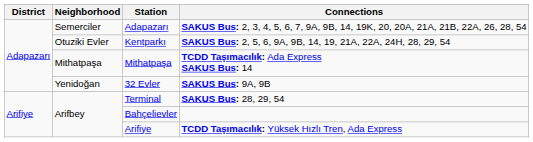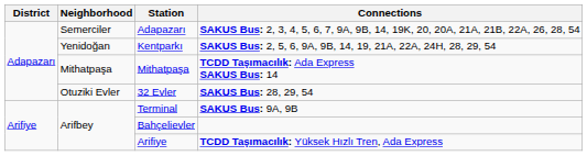 <table class="wikitable">
 <tr>
 <th>District</th>
 <th>Neighborhood</th>
 <th>Station</th>
 <th>Connections</th>
 </tr>
 <tr>
 <td rowspan=4><a href='#'>Adapazarı</a></td>
 <td>Semerciler</td>
 <td><a href='#'>Adapazarı</a></td>
 <td><strong><a href='#'>SAKUS Bus</a>:</strong> 2, 3, 4, 5, 6, 7, 9A, 9B, 14, 19K, 20, 20A, 21A, 21B, 22A, 26, 28, 54<br></td>
 </tr>
 <tr>
-<td>Otuziki Evler</td>
+<td>Yenidoğan</td>
 <td><a href='#'>Kentparkı</a></td>
 <td><strong><a href='#'>SAKUS Bus</a>:</strong> 2, 5, 6, 9A, 9B, 14, 19, 21A, 22A, 24H, 28, 29, 54<br></td>
 </tr>
 <tr>
 <td>Mithatpaşa</td>
 <td><a href='#'>Mithatpaşa</a></td>
 <td><strong><a href='#'>TCDD Taşımacılık</a>:</strong> <a href='#'>Ada Express</a><br><strong><a href='#'>SAKUS Bus</a>: </strong> 14<br></td>
 </tr>
 <tr>
-<td>Yenidoğan</td>
+<td>Otuziki Evler</td>
 <td><a href='#'>32 Evler</a></td>
-<td><strong><a href='#'>SAKUS Bus</a>:</strong> 9A, 9B<br></td>
+<td><strong><a href='#'>SAKUS Bus</a>:</strong> 28, 29, 54<br></td>
 </tr>
 <tr>
 <td rowspan=3><a href='#'>Arifiye</a></td>
 <td rowspan=3>Arifbey</td>
 <td><a href='#'>Terminal</a></td>
-<td><strong><a href='#'>SAKUS Bus</a>:</strong> 28, 29, 54<br></td>
+<td><strong><a href='#'>SAKUS Bus</a>:</strong> 9A, 9B<br></td>
 </tr>
 <tr>
 <td><a href='#'>Bahçelievler</a></td>
 <td></td>
 </tr>
 <tr>
 <td><a href='#'>Arifiye</a></td>
 <td><strong><a href='#'>TCDD Taşımacılık</a>:</strong> <a href='#'>Yüksek Hızlı Tren</a>, <a href='#'>Ada Express</a><br></td>
 </tr>
 </table>
